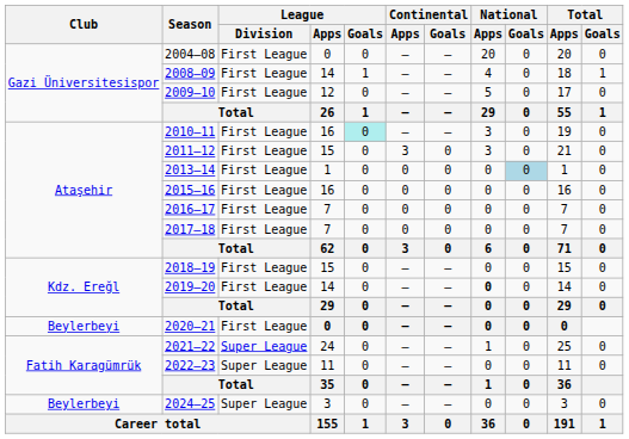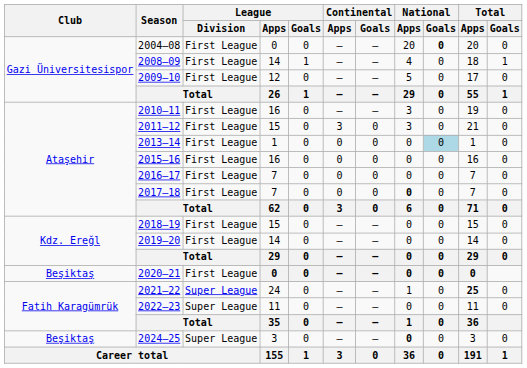 <table class="wikitable" style="text-align: center;">
 <tr>
 <th rowspan=2>Club</th>
 <th rowspan=2>Season</th>
 <th colspan=3>League</th>
 <th colspan=2>Continental</th>
 <th colspan=2>National</th>
 <th colspan=2>Total</th>
 </tr>
 <tr>
 <th>Division</th>
 <th>Apps</th>
 <th>Goals</th>
 <th>Apps</th>
 <th>Goals</th>
 <th>Apps</th>
 <th>Goals</th>
 <th>Apps</th>
 <th>Goals</th>
 </tr>
 <tr>
 <td rowspan=4><a href='#'>Gazi Üniversitesispor</a></td>
 <td>2004–08</td>
 <td>First League</td>
 <td>0</td>
 <td>0</td>
 <td>–</td>
 <td>–</td>
 <td>20</td>
-<td>0</td>
+<td><strong>0</strong></td>
 <td>20</td>
 <td>0</td>
 </tr>
 <tr>
 <td><a href='#'>2008–09</a></td>
 <td>First League</td>
 <td>14</td>
 <td>1</td>
 <td>–</td>
 <td>–</td>
 <td>4</td>
 <td>0</td>
 <td>18</td>
 <td>1</td>
 </tr>
 <tr>
 <td><a href='#'>2009–10</a></td>
 <td>First League</td>
 <td>12</td>
 <td>0</td>
 <td>–</td>
 <td>–</td>
 <td>5</td>
 <td>0</td>
 <td>17</td>
 <td>0</td>
 </tr>
 <tr>
 <th colspan=2>Total</th>
 <th>26</th>
 <th>1</th>
 <th>–</th>
 <th>–</th>
 <th>29</th>
 <th>0</th>
 <th>55</th>
 <th>1</th>
 </tr>
 <tr>
 <td rowspan=7><a href='#'>Ataşehir</a></td>
 <td><a href='#'>2010–11</a></td>
 <td>First League</td>
 <td>16</td>
-<td style="background: paleturquoise;">0</td>
+<td>0</td>
 <td>–</td>
 <td>–</td>
 <td>3</td>
 <td>0</td>
 <td>19</td>
 <td>0</td>
 </tr>
 <tr>
 <td><a href='#'>2011–12</a></td>
 <td>First League</td>
 <td>15</td>
 <td>0</td>
 <td>3</td>
 <td>0</td>
 <td>3</td>
 <td>0</td>
 <td>21</td>
 <td>0</td>
 </tr>
 <tr>
 <td><a href='#'>2013–14</a></td>
 <td>First League</td>
 <td>1</td>
 <td>0</td>
 <td>0</td>
 <td>0</td>
 <td>0</td>
 <td style="background: lightblue;">0</td>
 <td>1</td>
 <td>0</td>
 </tr>
 <tr>
 <td><a href='#'>2015–16</a></td>
 <td>First League</td>
 <td>16</td>
 <td>0</td>
 <td>0</td>
 <td>0</td>
 <td>0</td>
 <td>0</td>
 <td>16</td>
 <td>0</td>
 </tr>
 <tr>
 <td><a href='#'>2016–17</a></td>
 <td>First League</td>
 <td>7</td>
 <td>0</td>
 <td>0</td>
 <td>0</td>
 <td>0</td>
 <td>0</td>
 <td>7</td>
 <td>0</td>
 </tr>
 <tr>
 <td><a href='#'>2017–18</a></td>
 <td>First League</td>
 <td>7</td>
 <td>0</td>
 <td>0</td>
 <td>0</td>
-<td>0</td>
+<td><strong>0</strong></td>
 <td>0</td>
 <td>7</td>
 <td>0</td>
 </tr>
 <tr>
 <th colspan=2>Total</th>
 <th>62</th>
 <th>0</th>
 <th>3</th>
 <th>0</th>
 <th>6</th>
 <th>0</th>
 <th>71</th>
 <th>0</th>
 </tr>
 <tr>
 <td rowspan=3><a href='#'>Kdz. Ereğl</a></td>
 <td><a href='#'>2018–19</a></td>
 <td>First League</td>
 <td>15</td>
 <td>0</td>
 <td>–</td>
 <td>–</td>
 <td>0</td>
 <td>0</td>
 <td>15</td>
 <td>0</td>
 </tr>
 <tr>
 <td><a href='#'>2019–20</a></td>
 <td>First League</td>
 <td>14</td>
 <td>0</td>
 <td>–</td>
 <td>–</td>
-<td><strong>0</strong></td>
+<td>0</td>
 <td>0</td>
 <td>14</td>
 <td>0</td>
 </tr>
 <tr>
 <th colspan=2>Total</th>
 <th>29</th>
 <th>0</th>
 <th>–</th>
 <th>–</th>
 <th>0</th>
 <th>0</th>
 <th>29</th>
 <th>0</th>
 </tr>
 <tr>
-<td><a href='#'>Beylerbeyi</a></td>
+<td><a href='#'>Beşiktaş</a></td>
 <td><a href='#'>2020–21</a></td>
 <td>First League</td>
 <th>0</th>
 <th>0</th>
 <th>–</th>
 <th>–</th>
 <th>0</th>
 <th>0</th>
 <th>0</th>
 </tr>
 <tr>
 <td rowspan=3><a href='#'>Fatih Karagümrük</a></td>
 <td><a href='#'>2021–22</a></td>
 <td><a href='#'>Super League</a></td>
 <td>24</td>
 <td>0</td>
 <td>–</td>
 <td>–</td>
 <td>1</td>
 <td>0</td>
-<td>25</td>
+<td><strong>25</strong></td>
 <td>0</td>
 </tr>
 <tr>
 <td><a href='#'>2022–23</a></td>
 <td>Super League</td>
 <td>11</td>
 <td>0</td>
 <td>–</td>
 <td>–</td>
 <td>0</td>
 <td>0</td>
 <td>11</td>
 <td>0</td>
 </tr>
 <tr>
 <th colspan=2>Total</th>
 <th>35</th>
 <th>0</th>
 <th>–</th>
 <th>–</th>
 <th>1</th>
 <th>0</th>
 <th>36</th>
 <th></th>
 </tr>
 <tr>
-<td><a href='#'>Beylerbeyi</a></td>
+<td><a href='#'>Beşiktaş</a></td>
 <td><a href='#'>2024–25</a></td>
 <td>Super League</td>
 <td>3</td>
 <td>0</td>
 <td>–</td>
 <td>–</td>
-<td>0</td>
+<td><strong>0</strong></td>
 <td>0</td>
 <td>3</td>
 <td>0</td>
 </tr>
 <tr>
 <th colspan=3>Career total</th>
 <th>155</th>
 <th>1</th>
 <th>3</th>
 <th>0</th>
 <th>36</th>
 <th>0</th>
 <th>191</th>
 <th>1</th>
 </tr>
 </table>
